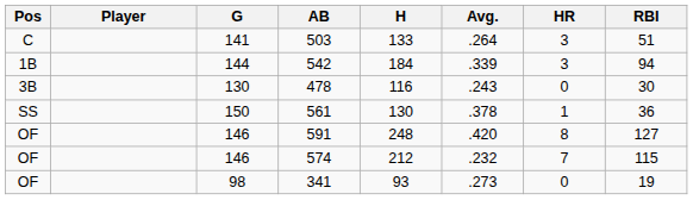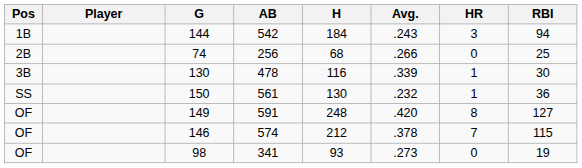 <table class="wikitable sortable">
 <tr>
 <th bgcolor="#DDDDFF" width="5%">Pos</th>
 <th bgcolor="#DDDDFF" width="16%">Player</th>
 <th bgcolor="#DDDDFF" width="9%">G</th>
 <th bgcolor="#DDDDFF" width="9%">AB</th>
 <th bgcolor="#DDDDFF" width="9%">H</th>
 <th bgcolor="#DDDDFF" width="9%">Avg.</th>
 <th bgcolor="#DDDDFF" width="9%">HR</th>
 <th bgcolor="#DDDDFF" width="9%">RBI</th>
 </tr>
 <tr align="center">
-<td>C</td>
-<td></td>
-<td>141</td>
-<td>503</td>
-<td>133</td>
-<td>.264</td>
-<td>3</td>
-<td>51</td>
-</tr>
-<tr align="center">
 <td>1B</td>
 <td></td>
 <td>144</td>
 <td>542</td>
 <td>184</td>
-<td>.339</td>
+<td>.243</td>
 <td>3</td>
 <td>94</td>
+</tr>
+<tr align="center">
+<td>2B</td>
+<td></td>
+<td>74</td>
+<td>256</td>
+<td>68</td>
+<td>.266</td>
+<td>0</td>
+<td>25</td>
 </tr>
 <tr align="center">
 <td>3B</td>
 <td></td>
 <td>130</td>
 <td>478</td>
 <td>116</td>
-<td>.243</td>
-<td>0</td>
+<td>.339</td>
+<td>1</td>
 <td>30</td>
 </tr>
 <tr align="center">
 <td>SS</td>
 <td></td>
 <td>150</td>
 <td>561</td>
 <td>130</td>
-<td>.378</td>
+<td>.232</td>
 <td>1</td>
 <td>36</td>
 </tr>
 <tr align="center">
 <td>OF</td>
 <td></td>
-<td>146</td>
+<td>149</td>
 <td>591</td>
 <td>248</td>
 <td>.420</td>
 <td>8</td>
 <td>127</td>
 </tr>
 <tr align="center">
 <td>OF</td>
 <td></td>
 <td>146</td>
 <td>574</td>
 <td>212</td>
-<td>.232</td>
+<td>.378</td>
 <td>7</td>
 <td>115</td>
 </tr>
 <tr align="center">
 <td>OF</td>
 <td></td>
 <td>98</td>
 <td>341</td>
 <td>93</td>
 <td>.273</td>
 <td>0</td>
 <td>19</td>
 </tr>
 </table>
